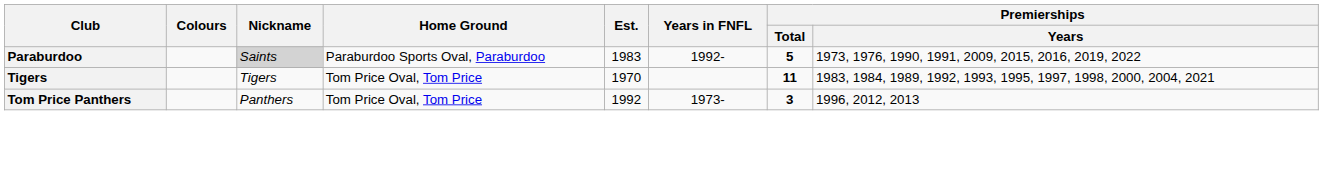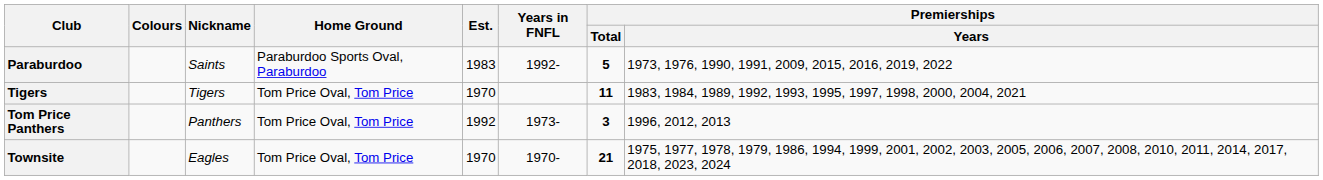 <table class="wikitable sortable" style="text-align:center; width:100%">
 <tr>
 <th rowspan="2">Club</th>
 <th rowspan="2">Colours</th>
 <th rowspan="2">Nickname</th>
 <th rowspan="2">Home Ground</th>
 <th rowspan="2">Est.</th>
 <th rowspan="2">Years in FNFL</th>
 <th colspan="2">Premierships</th>
 </tr>
 <tr>
 <th>Total</th>
 <th>Years</th>
 </tr>
 <tr>
 <th style="text-align:left">Paraburdoo</th>
 <td></td>
-<td align="left" style="background: lightgrey;"><em>Saints</em></td>
+<td align="left"><em>Saints</em></td>
 <td align="left">Paraburdoo Sports Oval, <a href='#'>Paraburdoo</a></td>
 <td>1983</td>
 <td>1992-</td>
 <td><strong>5</strong></td>
 <td align="left">1973, 1976, 1990, 1991, 2009, 2015, 2016, 2019, 2022</td>
 </tr>
 <tr>
 <th style="text-align:left">Tigers</th>
 <td></td>
 <td align="left"><em>Tigers</em></td>
 <td align="left">Tom Price Oval, <a href='#'>Tom Price</a></td>
 <td>1970</td>
 <td></td>
 <td><strong>11</strong></td>
 <td align="left">1983, 1984, 1989, 1992, 1993, 1995, 1997, 1998, 2000, 2004, 2021</td>
 </tr>
 <tr>
 <th style="text-align:left">Tom Price Panthers</th>
 <td></td>
 <td align="left"><em>Panthers</em></td>
 <td align="left">Tom Price Oval, <a href='#'>Tom Price</a></td>
 <td>1992</td>
 <td>1973-</td>
 <td><strong>3</strong></td>
 <td align="left">1996, 2012, 2013</td>
 </tr>
+<tr>
+<th style="text-align:left">Townsite</th>
+<td></td>
+<td align="left"><em>Eagles</em></td>
+<td align="left">Tom Price Oval, <a href='#'>Tom Price</a></td>
+<td>1970</td>
+<td>1970-</td>
+<td><strong>21</strong></td>
+<td align="left">1975, 1977, 1978, 1979, 1986, 1994, 1999, 2001, 2002, 2003, 2005, 2006, 2007, 2008, 2010, 2011, 2014, 2017, 2018, 2023, 2024</td>
+</tr>
 </table>
